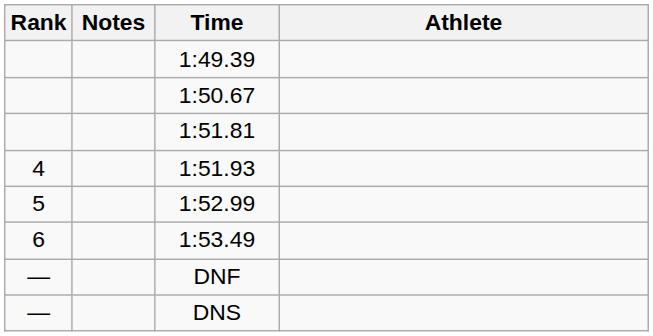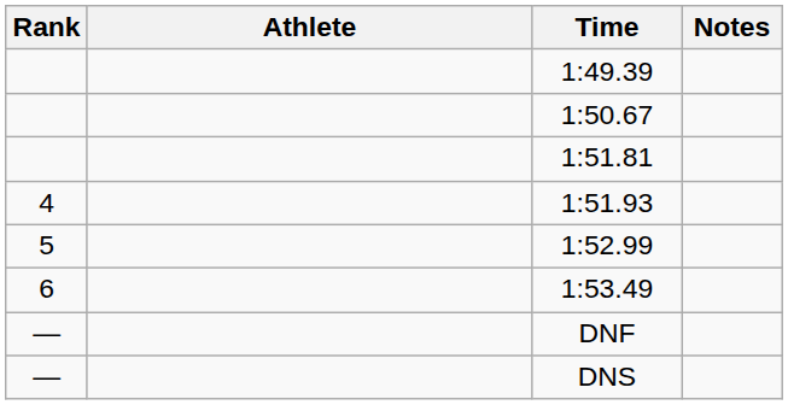 <table class="wikitable sortable" style="text-align:center">
 <tr>
 <th width=40>Rank</th>
+<th width=250>Athlete</th>
+<th width=80>Time</th>
 <th width=50>Notes</th>
-<th width=80>Time</th>
-<th width=250>Athlete</th>
 </tr>
 <tr>
 <td></td>
+<td align=left></td>
+<td>1:49.39</td>
 <td></td>
-<td>1:49.39</td>
-<td align=left></td>
 </tr>
 <tr>
 <td></td>
+<td align=left></td>
+<td>1:50.67</td>
 <td></td>
-<td>1:50.67</td>
-<td align=left></td>
 </tr>
 <tr>
 <td></td>
+<td align=left></td>
+<td>1:51.81</td>
 <td></td>
-<td>1:51.81</td>
-<td align=left></td>
 </tr>
 <tr>
 <td>4</td>
+<td align=left></td>
+<td>1:51.93</td>
 <td></td>
-<td>1:51.93</td>
-<td align=left></td>
 </tr>
 <tr>
 <td>5</td>
+<td align=left></td>
+<td>1:52.99</td>
 <td></td>
-<td>1:52.99</td>
-<td align=left></td>
 </tr>
 <tr>
 <td>6</td>
+<td align=left></td>
+<td>1:53.49</td>
 <td></td>
-<td>1:53.49</td>
-<td align=left></td>
 </tr>
 <tr>
 <td>—</td>
+<td align=left></td>
+<td>DNF</td>
 <td></td>
-<td>DNF</td>
-<td align=left></td>
 </tr>
 <tr>
 <td>—</td>
+<td align=left></td>
+<td>DNS</td>
 <td></td>
-<td>DNS</td>
-<td align=left></td>
 </tr>
 </table>
